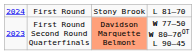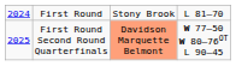 <table class="wikitable">
 <tr align="center">
 <td><a href='#'>2024</a></td>
 <td>First Round</td>
 <td>Stony Brook</td>
 <td>L 81–70</td>
 </tr>
 <tr align="center">
-<td><a href='#'>2023</a></td>
+<td><a href='#'>2025</a></td>
 <td>First Round<br>Second Round<br>Quarterfinals</td>
 <td style="background: lightsalmon;">Davidson<br>Marquette<br>Belmont</td>
 <td><strong>W</strong> 77–50<br><strong>W</strong> 80–76<sup>OT</sup><br>L 90–45</td>
 </tr>
 </table>
